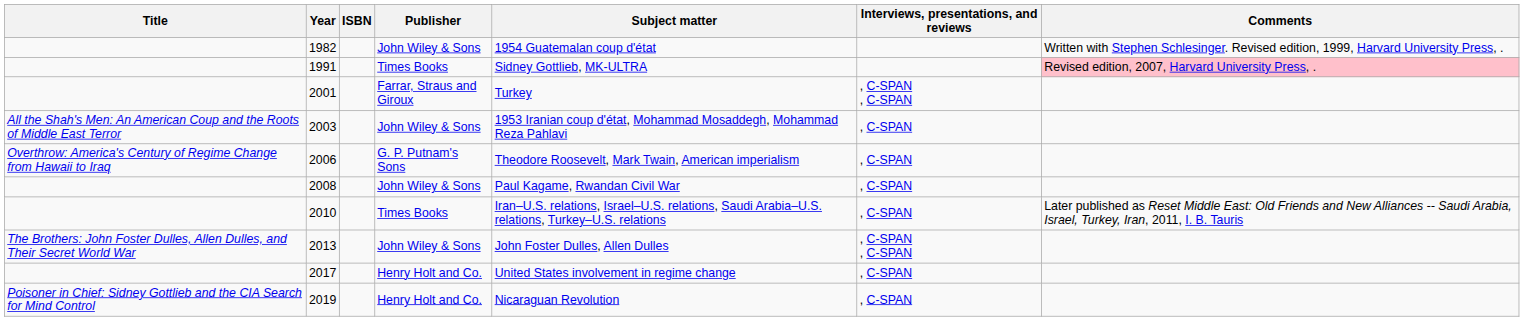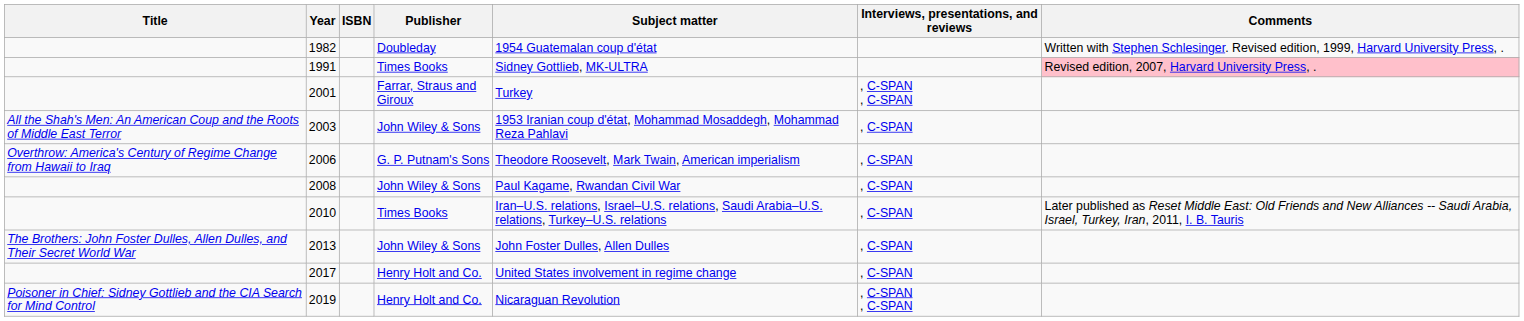 <table class="wikitable">
 <tr>
 <th>Title</th>
 <th>Year</th>
 <th>ISBN</th>
 <th>Publisher</th>
 <th>Subject matter</th>
 <th>Interviews, presentations, and reviews</th>
 <th>Comments</th>
 </tr>
 <tr>
 <td><em></em></td>
 <td>1982</td>
 <td></td>
-<td><a href='#'>John Wiley & Sons</a></td>
+<td><a href='#'>Doubleday</a></td>
 <td><a href='#'>1954 Guatemalan coup d'état</a></td>
 <td></td>
 <td>Written with <a href='#'>Stephen Schlesinger</a>. Revised edition, 1999, <a href='#'>Harvard University Press</a>, .</td>
 </tr>
 <tr>
 <td><em></em></td>
 <td>1991</td>
 <td></td>
 <td><a href='#'>Times Books</a></td>
 <td><a href='#'>Sidney Gottlieb</a>, <a href='#'>MK-ULTRA</a></td>
 <td></td>
 <td style="background: pink;">Revised edition, 2007, <a href='#'>Harvard University Press</a>, .</td>
 </tr>
 <tr>
 <td><em></em></td>
 <td>2001</td>
 <td></td>
 <td><a href='#'>Farrar, Straus and Giroux</a></td>
 <td><a href='#'>Turkey</a></td>
 <td>, <a href='#'>C-SPAN</a><br>, <a href='#'>C-SPAN</a></td>
 <td></td>
 </tr>
 <tr>
 <td><em><a href='#'>All the Shah's Men: An American Coup and the Roots of Middle East Terror</a></em></td>
 <td>2003</td>
 <td></td>
 <td><a href='#'>John Wiley & Sons</a></td>
 <td><a href='#'>1953 Iranian coup d'état</a>, <a href='#'>Mohammad Mosaddegh</a>, <a href='#'>Mohammad Reza Pahlavi</a></td>
 <td>, <a href='#'>C-SPAN</a></td>
 <td></td>
 </tr>
 <tr>
 <td><em><a href='#'>Overthrow: America's Century of Regime Change from Hawaii to Iraq</a></em></td>
 <td>2006</td>
 <td></td>
 <td><a href='#'>G. P. Putnam's Sons</a></td>
 <td><a href='#'>Theodore Roosevelt</a>, <a href='#'>Mark Twain</a>, <a href='#'>American imperialism</a></td>
 <td>, <a href='#'>C-SPAN</a></td>
 <td></td>
 </tr>
 <tr>
 <td><em></em></td>
 <td>2008</td>
 <td></td>
 <td><a href='#'>John Wiley & Sons</a></td>
 <td><a href='#'>Paul Kagame</a>, <a href='#'>Rwandan Civil War</a></td>
 <td>, <a href='#'>C-SPAN</a></td>
 <td></td>
 </tr>
 <tr>
 <td><em></em></td>
 <td>2010</td>
 <td></td>
 <td><a href='#'>Times Books</a></td>
 <td><a href='#'>Iran–U.S. relations</a>, <a href='#'>Israel–U.S. relations</a>, <a href='#'>Saudi Arabia–U.S. relations</a>, <a href='#'>Turkey–U.S. relations</a></td>
 <td>, <a href='#'>C-SPAN</a></td>
 <td>Later published as <em>Reset Middle East: Old Friends and New Alliances -- Saudi Arabia, Israel, Turkey, Iran</em>, 2011, <a href='#'>I. B. Tauris</a> </td>
 </tr>
 <tr>
 <td><em><a href='#'>The Brothers: John Foster Dulles, Allen Dulles, and Their Secret World War</a></em></td>
 <td>2013</td>
 <td></td>
 <td><a href='#'>John Wiley & Sons</a></td>
 <td><a href='#'>John Foster Dulles</a>, <a href='#'>Allen Dulles</a></td>
-<td>, <a href='#'>C-SPAN</a><br>, <a href='#'>C-SPAN</a></td>
+<td>, <a href='#'>C-SPAN</a></td>
 <td></td>
 </tr>
 <tr>
 <td><em></em></td>
 <td>2017</td>
 <td></td>
 <td><a href='#'>Henry Holt and Co.</a></td>
 <td><a href='#'>United States involvement in regime change</a></td>
 <td>, <a href='#'>C-SPAN</a></td>
 <td></td>
 </tr>
 <tr>
 <td><em><a href='#'>Poisoner in Chief: Sidney Gottlieb and the CIA Search for Mind Control</a></em></td>
 <td>2019</td>
 <td></td>
 <td><a href='#'>Henry Holt and Co.</a></td>
 <td><a href='#'>Nicaraguan Revolution</a></td>
-<td>, <a href='#'>C-SPAN</a></td>
+<td>, <a href='#'>C-SPAN</a><br>, <a href='#'>C-SPAN</a></td>
 <td></td>
 </tr>
 </table>
